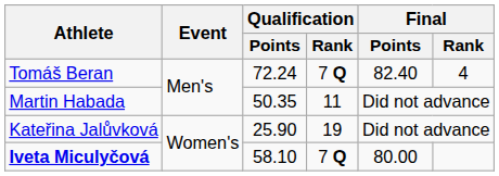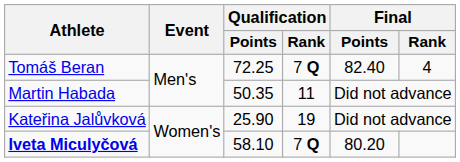 <table class=wikitable style="font-size:90%">
 <tr>
 <th rowspan="2">Athlete</th>
 <th rowspan="2">Event</th>
 <th colspan="2">Qualification</th>
 <th colspan="2">Final</th>
 </tr>
 <tr style="font-size:95%">
 <th>Points</th>
 <th>Rank</th>
 <th>Points</th>
 <th>Rank</th>
 </tr>
 <tr align=center>
 <td align=left><a href='#'>Tomáš Beran</a></td>
 <td align=left rowspan=2>Men's</td>
-<td>72.24</td>
+<td>72.25</td>
 <td>7 <strong>Q</strong></td>
 <td>82.40</td>
 <td>4</td>
 </tr>
 <tr align=center>
 <td align=left><a href='#'>Martin Habada</a></td>
 <td>50.35</td>
 <td>11</td>
 <td colspan=2>Did not advance</td>
 </tr>
 <tr align=center>
 <td align=left><a href='#'>Kateřina Jalůvková</a></td>
 <td align=left rowspan=2>Women's</td>
 <td>25.90</td>
 <td>19</td>
 <td colspan=2>Did not advance</td>
 </tr>
 <tr align=center>
 <td align=left><strong><a href='#'>Iveta Miculyčová</a></strong></td>
 <td>58.10</td>
 <td>7 <strong>Q</strong></td>
-<td>80.00</td>
+<td>80.20</td>
 <td></td>
 </tr>
 </table>
